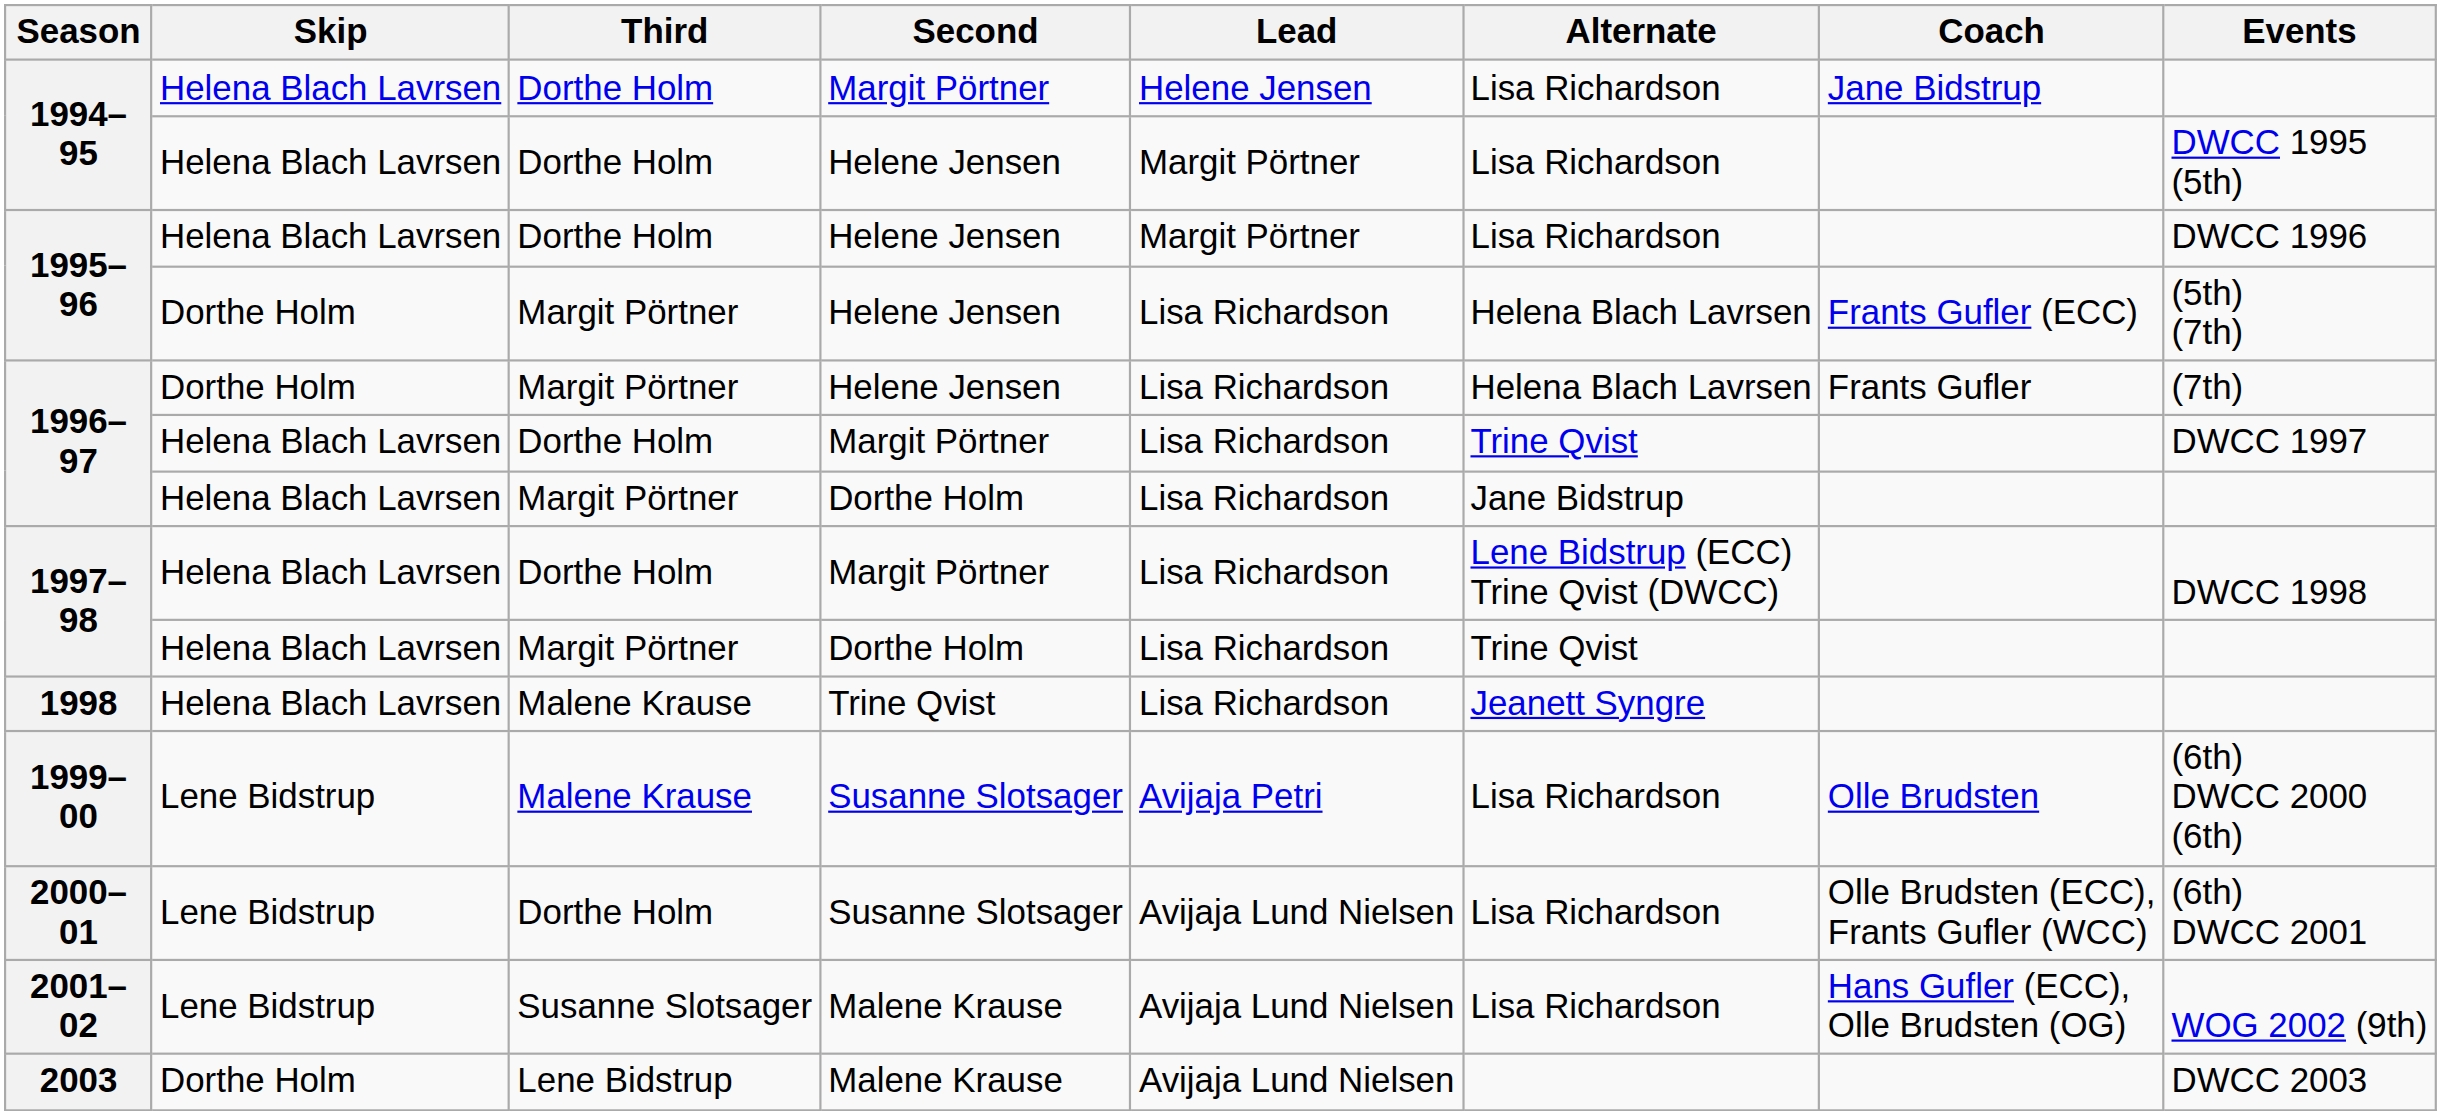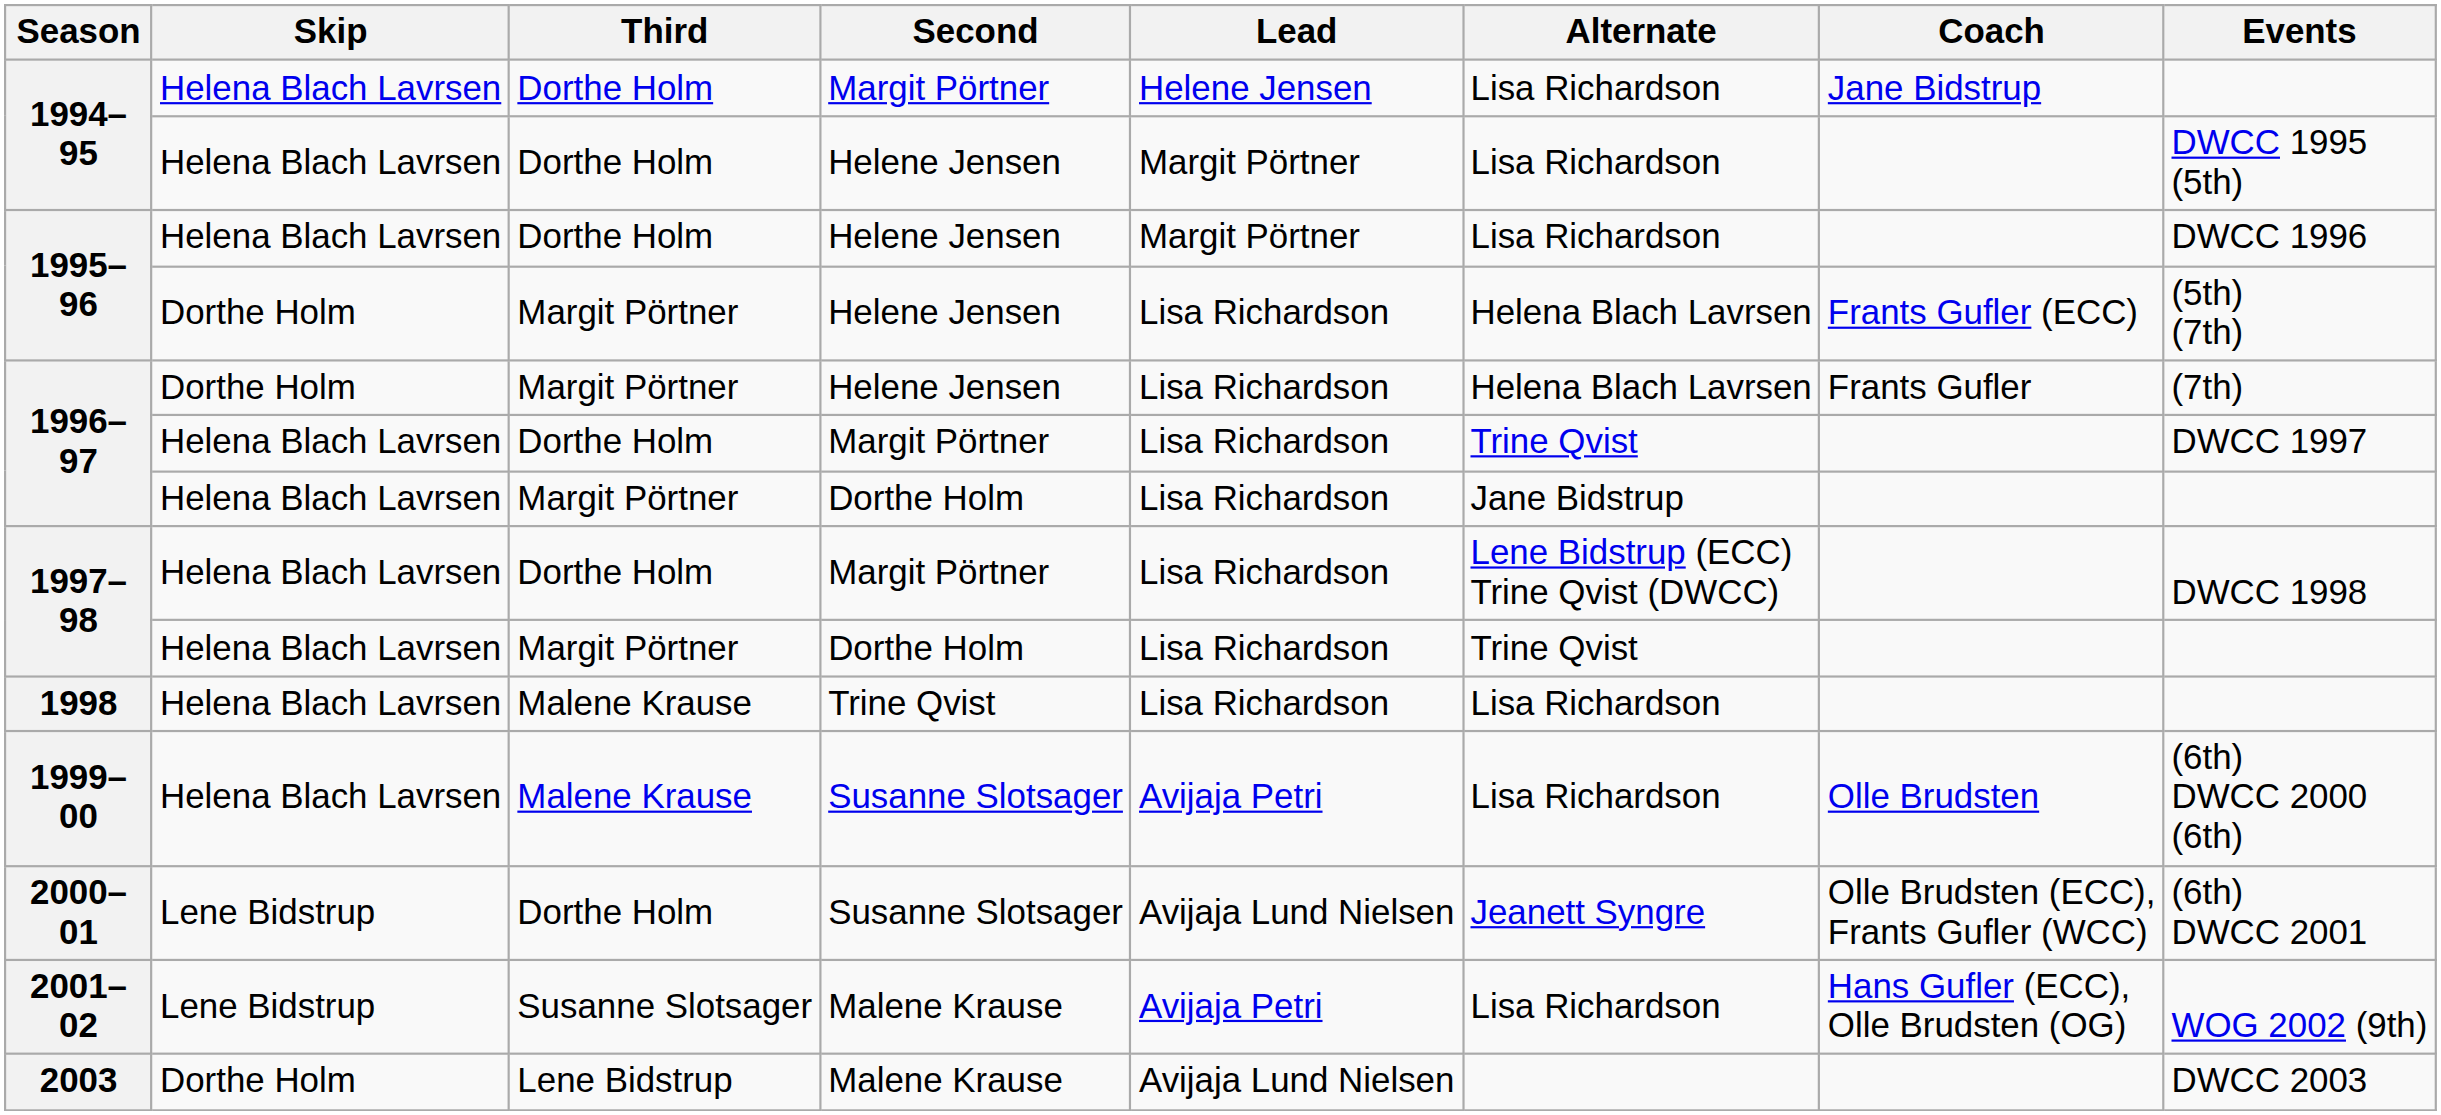 <table class="wikitable">
 <tr>
 <th scope="col" width=60>Season</th>
 <th scope="col">Skip</th>
 <th scope="col">Third</th>
 <th scope="col">Second</th>
 <th scope="col">Lead</th>
 <th scope="col">Alternate</th>
 <th scope="col">Coach</th>
 <th scope="col">Events</th>
 </tr>
 <tr>
 <th scope="row" rowspan=2>1994–95</th>
 <td><a href='#'>Helena Blach Lavrsen</a></td>
 <td><a href='#'>Dorthe Holm</a></td>
 <td><a href='#'>Margit Pörtner</a></td>
 <td><a href='#'>Helene Jensen</a></td>
 <td>Lisa Richardson</td>
 <td><a href='#'>Jane Bidstrup</a></td>
 <td> </td>
 </tr>
 <tr>
 <td>Helena Blach Lavrsen</td>
 <td>Dorthe Holm</td>
 <td>Helene Jensen</td>
 <td>Margit Pörtner</td>
 <td>Lisa Richardson</td>
 <td></td>
 <td><a href='#'>DWCC</a> 1995 <br> (5th)</td>
 </tr>
 <tr>
 <th scope="row" rowspan=2>1995–96</th>
 <td>Helena Blach Lavrsen</td>
 <td>Dorthe Holm</td>
 <td>Helene Jensen</td>
 <td>Margit Pörtner</td>
 <td>Lisa Richardson</td>
 <td></td>
 <td>DWCC 1996 </td>
 </tr>
 <tr>
 <td>Dorthe Holm</td>
 <td>Margit Pörtner</td>
 <td>Helene Jensen</td>
 <td>Lisa Richardson</td>
 <td>Helena Blach Lavrsen</td>
 <td><a href='#'>Frants Gufler</a> (ECC)</td>
 <td> (5th)<br> (7th)</td>
 </tr>
 <tr>
 <th scope="row" rowspan=3>1996–97</th>
 <td>Dorthe Holm</td>
 <td>Margit Pörtner</td>
 <td>Helene Jensen</td>
 <td>Lisa Richardson</td>
 <td>Helena Blach Lavrsen</td>
 <td>Frants Gufler</td>
 <td> (7th)</td>
 </tr>
 <tr>
 <td>Helena Blach Lavrsen</td>
 <td>Dorthe Holm</td>
 <td>Margit Pörtner</td>
 <td>Lisa Richardson</td>
 <td><a href='#'>Trine Qvist</a></td>
 <td></td>
 <td>DWCC 1997 </td>
 </tr>
 <tr>
 <td>Helena Blach Lavrsen</td>
 <td>Margit Pörtner</td>
 <td>Dorthe Holm</td>
 <td>Lisa Richardson</td>
 <td>Jane Bidstrup</td>
 <td></td>
 <td> </td>
 </tr>
 <tr>
 <th scope="row" rowspan=2>1997–98</th>
 <td>Helena Blach Lavrsen</td>
 <td>Dorthe Holm</td>
 <td>Margit Pörtner</td>
 <td>Lisa Richardson</td>
 <td><a href='#'>Lene Bidstrup</a> (ECC)<br>Trine Qvist (DWCC)</td>
 <td></td>
 <td> <br>DWCC 1998 </td>
 </tr>
 <tr>
 <td>Helena Blach Lavrsen</td>
 <td>Margit Pörtner</td>
 <td>Dorthe Holm</td>
 <td>Lisa Richardson</td>
 <td>Trine Qvist</td>
 <td></td>
 <td> </td>
 </tr>
 <tr>
 <th scope="row">1998</th>
 <td>Helena Blach Lavrsen</td>
 <td>Malene Krause</td>
 <td>Trine Qvist</td>
 <td>Lisa Richardson</td>
-<td><a href='#'>Jeanett Syngre</a></td>
+<td>Lisa Richardson</td>
 <td></td>
 <td> </td>
 </tr>
 <tr>
 <th scope="row">1999–00</th>
-<td>Lene Bidstrup</td>
+<td>Helena Blach Lavrsen</td>
 <td><a href='#'>Malene Krause</a></td>
 <td><a href='#'>Susanne Slotsager</a></td>
 <td><a href='#'>Avijaja Petri</a></td>
 <td>Lisa Richardson</td>
 <td><a href='#'>Olle Brudsten</a></td>
 <td> (6th)<br>DWCC 2000 <br> (6th)</td>
 </tr>
 <tr>
 <th scope="row">2000–01</th>
 <td>Lene Bidstrup</td>
 <td>Dorthe Holm</td>
 <td>Susanne Slotsager</td>
 <td>Avijaja Lund Nielsen</td>
-<td>Lisa Richardson</td>
+<td><a href='#'>Jeanett Syngre</a></td>
 <td>Olle Brudsten (ECC),<br>Frants Gufler (WCC)</td>
 <td> (6th)<br>DWCC 2001 <br> </td>
 </tr>
 <tr>
 <th scope="row">2001–02</th>
 <td>Lene Bidstrup</td>
 <td>Susanne Slotsager</td>
 <td>Malene Krause</td>
-<td>Avijaja Lund Nielsen</td>
+<td><a href='#'>Avijaja Petri</a></td>
 <td>Lisa Richardson</td>
 <td><a href='#'>Hans Gufler</a> (ECC),<br>Olle Brudsten (OG)</td>
 <td> <br><a href='#'>WOG 2002</a> (9th)</td>
 </tr>
 <tr>
 <th scope="row">2003</th>
 <td>Dorthe Holm</td>
 <td>Lene Bidstrup</td>
 <td>Malene Krause</td>
 <td>Avijaja Lund Nielsen</td>
 <td></td>
 <td></td>
 <td>DWCC 2003 </td>
 </tr>
 </table>
